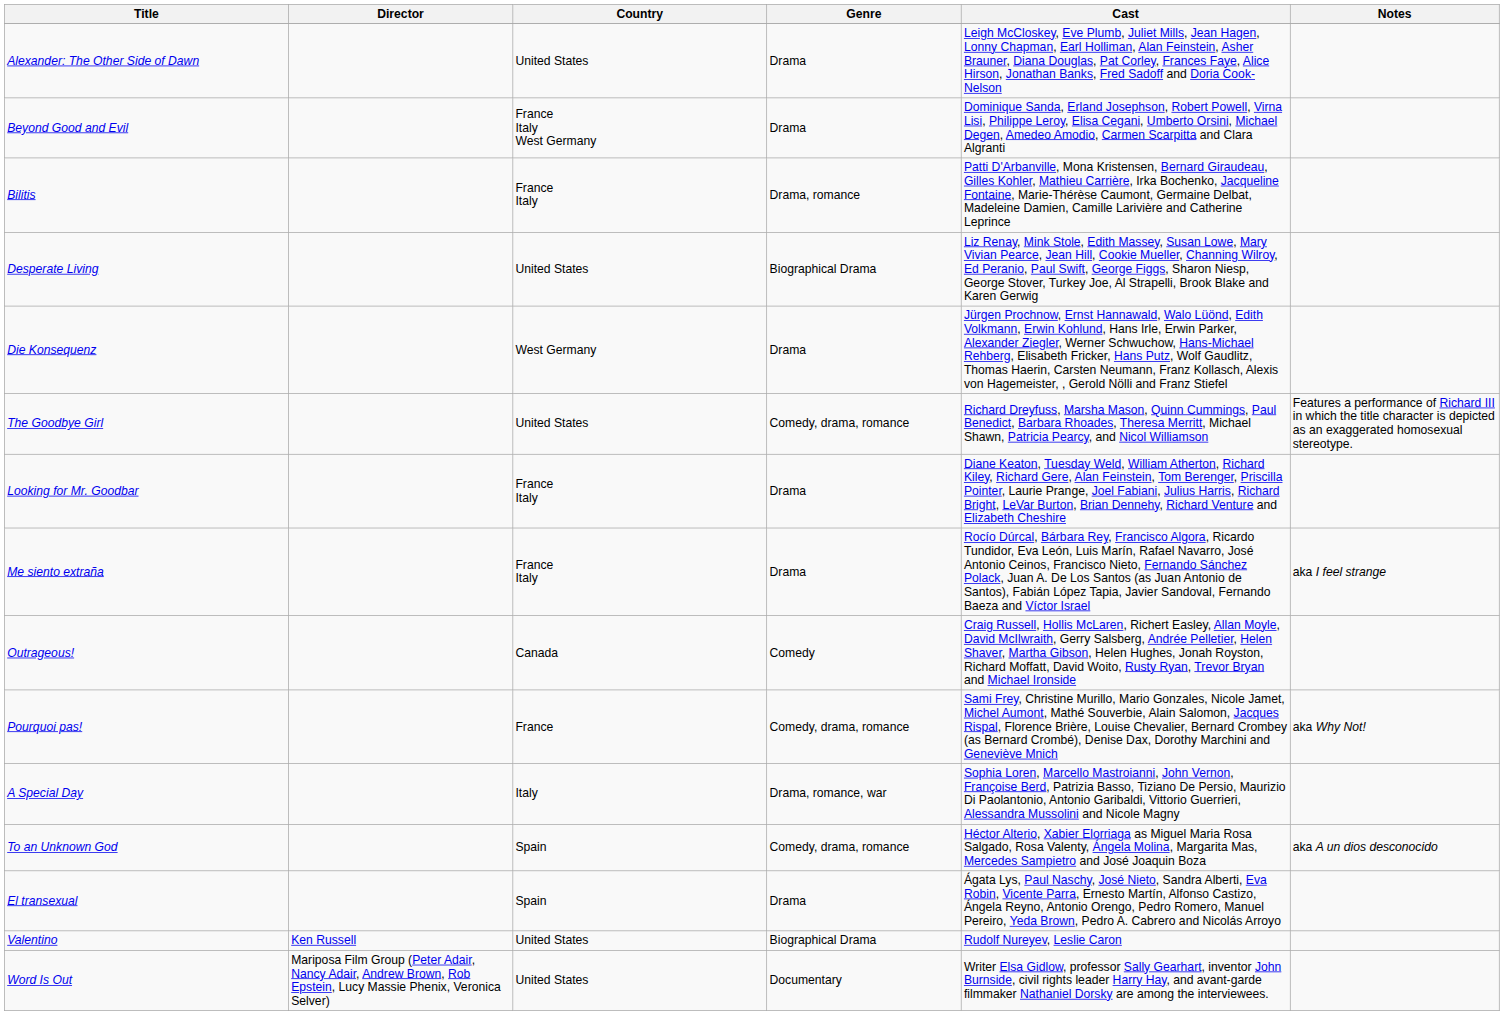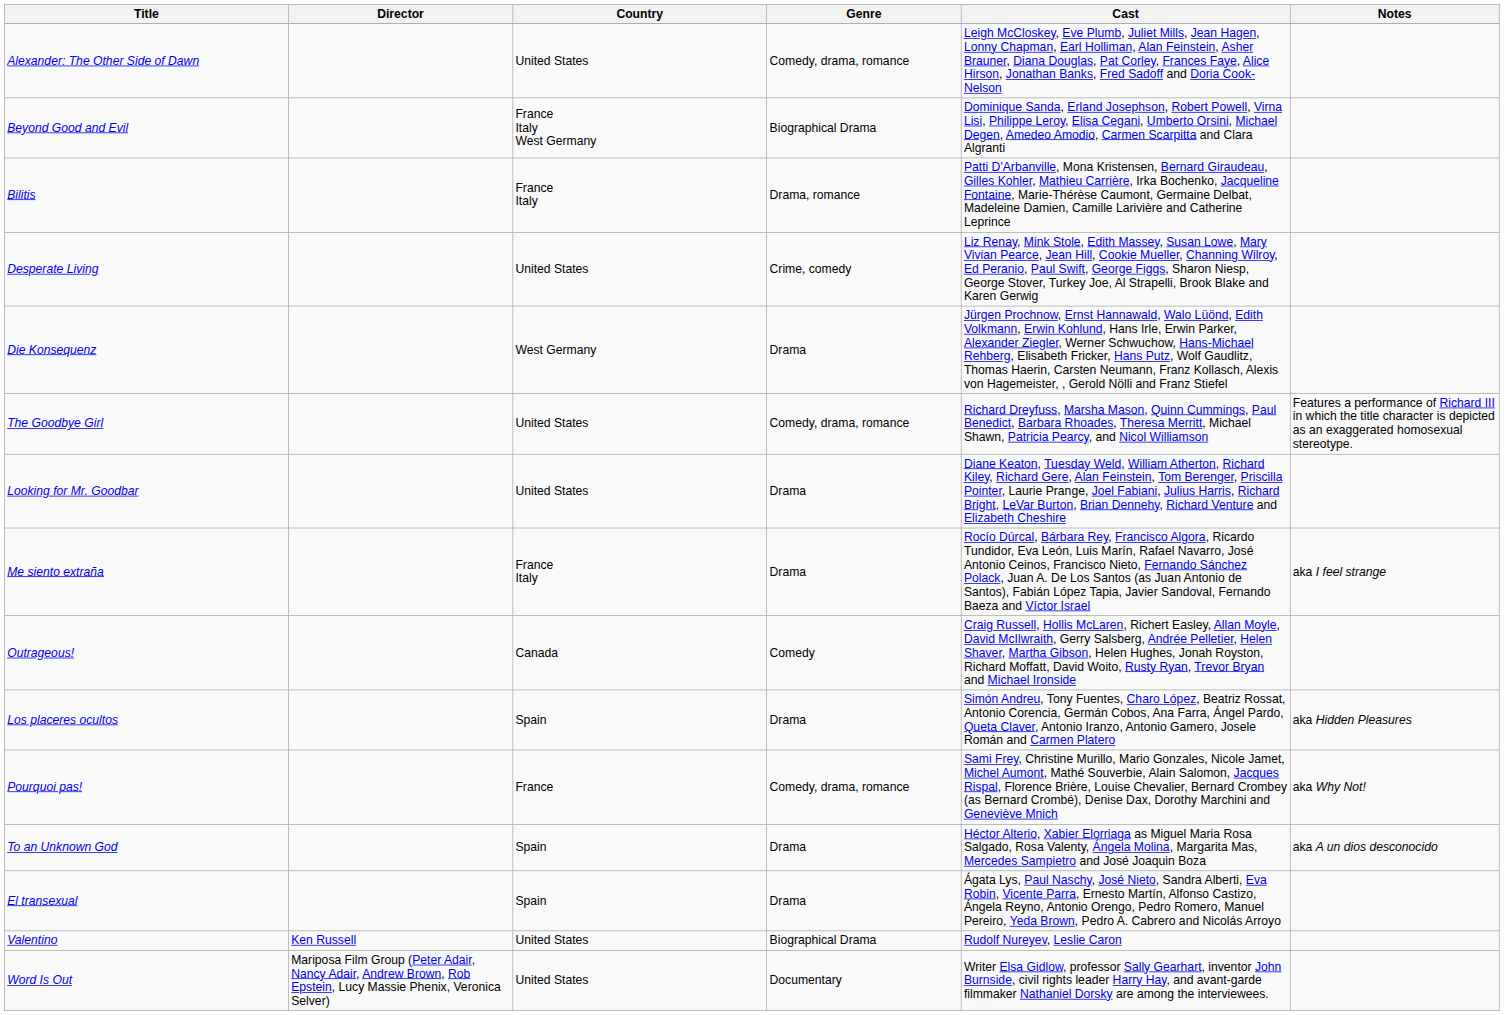 <table class="wikitable sortable">
 <tr>
 <th width="19%">Title</th>
 <th width="15%">Director</th>
 <th width="17%">Country</th>
 <th width="13%">Genre</th>
 <th width="22%">Cast</th>
 <th width="36%">Notes</th>
 </tr>
 <tr valign="top">
 </tr>
 <tr>
 <td><em><a href='#'>Alexander: The Other Side of Dawn</a></em></td>
 <td></td>
 <td>United States</td>
-<td>Drama</td>
+<td>Comedy, drama, romance</td>
 <td><a href='#'>Leigh McCloskey</a>, <a href='#'>Eve Plumb</a>, <a href='#'>Juliet Mills</a>, <a href='#'>Jean Hagen</a>, <a href='#'>Lonny Chapman</a>, <a href='#'>Earl Holliman</a>, <a href='#'>Alan Feinstein</a>, <a href='#'>Asher Brauner</a>, <a href='#'>Diana Douglas</a>, <a href='#'>Pat Corley</a>, <a href='#'>Frances Faye</a>, <a href='#'>Alice Hirson</a>, <a href='#'>Jonathan Banks</a>, <a href='#'>Fred Sadoff</a> and <a href='#'>Doria Cook-Nelson</a></td>
 <td></td>
 </tr>
 <tr>
 <td><em><a href='#'>Beyond Good and Evil</a></em></td>
 <td></td>
 <td>France<br>Italy<br>West Germany</td>
-<td>Drama</td>
+<td>Biographical Drama</td>
 <td><a href='#'>Dominique Sanda</a>, <a href='#'>Erland Josephson</a>, <a href='#'>Robert Powell</a>, <a href='#'>Virna Lisi</a>, <a href='#'>Philippe Leroy</a>, <a href='#'>Elisa Cegani</a>, <a href='#'>Umberto Orsini</a>, <a href='#'>Michael Degen</a>, <a href='#'>Amedeo Amodio</a>, <a href='#'>Carmen Scarpitta</a> and Clara Algranti</td>
 <td></td>
 </tr>
 <tr>
 <td><em><a href='#'>Bilitis</a></em></td>
 <td></td>
 <td>France<br>Italy</td>
 <td>Drama, romance</td>
 <td><a href='#'>Patti D'Arbanville</a>, Mona Kristensen, <a href='#'>Bernard Giraudeau</a>, <a href='#'>Gilles Kohler</a>, <a href='#'>Mathieu Carrière</a>, Irka Bochenko, <a href='#'>Jacqueline Fontaine</a>, Marie-Thérèse Caumont, Germaine Delbat, Madeleine Damien, Camille Larivière and Catherine Leprince</td>
 <td></td>
 </tr>
 <tr>
 <td><em><a href='#'>Desperate Living</a></em></td>
 <td></td>
 <td>United States</td>
-<td>Biographical Drama</td>
+<td>Crime, comedy</td>
 <td><a href='#'>Liz Renay</a>, <a href='#'>Mink Stole</a>, <a href='#'>Edith Massey</a>, <a href='#'>Susan Lowe</a>, <a href='#'>Mary Vivian Pearce</a>, <a href='#'>Jean Hill</a>, <a href='#'>Cookie Mueller</a>, <a href='#'>Channing Wilroy</a>, <a href='#'>Ed Peranio</a>, <a href='#'>Paul Swift</a>, <a href='#'>George Figgs</a>, Sharon Niesp, George Stover, Turkey Joe, Al Strapelli, Brook Blake and Karen Gerwig</td>
 <td></td>
 </tr>
 <tr>
 <td><em><a href='#'>Die Konsequenz</a></em></td>
 <td></td>
 <td>West Germany</td>
 <td>Drama</td>
 <td><a href='#'>Jürgen Prochnow</a>, <a href='#'>Ernst Hannawald</a>, <a href='#'>Walo Lüönd</a>, <a href='#'>Edith Volkmann</a>, <a href='#'>Erwin Kohlund</a>, Hans Irle, Erwin Parker, <a href='#'>Alexander Ziegler</a>, Werner Schwuchow, <a href='#'>Hans-Michael Rehberg</a>, Elisabeth Fricker, <a href='#'>Hans Putz</a>, Wolf Gaudlitz, Thomas Haerin, Carsten Neumann, Franz Kollasch, Alexis von Hagemeister, , Gerold Nölli and Franz Stiefel</td>
 <td></td>
 </tr>
 <tr>
 <td><em><a href='#'>The Goodbye Girl</a></em></td>
 <td></td>
 <td>United States</td>
 <td>Comedy, drama, romance</td>
 <td><a href='#'>Richard Dreyfuss</a>, <a href='#'>Marsha Mason</a>, <a href='#'>Quinn Cummings</a>, <a href='#'>Paul Benedict</a>, <a href='#'>Barbara Rhoades</a>, <a href='#'>Theresa Merritt</a>, Michael Shawn, <a href='#'>Patricia Pearcy</a>, and <a href='#'>Nicol Williamson</a></td>
 <td>Features a performance of <a href='#'>Richard III</a> in which the title character is depicted as an exaggerated homosexual stereotype.</td>
 </tr>
 <tr>
 <td><em><a href='#'>Looking for Mr. Goodbar</a></em></td>
 <td></td>
-<td>France<br>Italy</td>
+<td>United States</td>
 <td>Drama</td>
 <td><a href='#'>Diane Keaton</a>, <a href='#'>Tuesday Weld</a>, <a href='#'>William Atherton</a>, <a href='#'>Richard Kiley</a>, <a href='#'>Richard Gere</a>, <a href='#'>Alan Feinstein</a>, <a href='#'>Tom Berenger</a>, <a href='#'>Priscilla Pointer</a>, Laurie Prange, <a href='#'>Joel Fabiani</a>, <a href='#'>Julius Harris</a>, <a href='#'>Richard Bright</a>, <a href='#'>LeVar Burton</a>, <a href='#'>Brian Dennehy</a>, <a href='#'>Richard Venture</a> and <a href='#'>Elizabeth Cheshire</a></td>
 <td></td>
 </tr>
 <tr>
 <td><em><a href='#'>Me siento extraña</a></em></td>
 <td></td>
 <td>France<br>Italy</td>
 <td>Drama</td>
 <td><a href='#'>Rocío Dúrcal</a>, <a href='#'>Bárbara Rey</a>, <a href='#'>Francisco Algora</a>, Ricardo Tundidor, Eva León, Luis Marín, Rafael Navarro, José Antonio Ceinos, Francisco Nieto, <a href='#'>Fernando Sánchez Polack</a>, Juan A. De Los Santos (as Juan Antonio de Santos), Fabián López Tapia, Javier Sandoval, Fernando Baeza and <a href='#'>Víctor Israel</a></td>
 <td>aka <em>I feel strange</em></td>
 </tr>
 <tr>
 <td><em><a href='#'>Outrageous!</a></em></td>
 <td></td>
 <td>Canada</td>
 <td>Comedy</td>
 <td><a href='#'>Craig Russell</a>, <a href='#'>Hollis McLaren</a>, Richert Easley, <a href='#'>Allan Moyle</a>, <a href='#'>David McIlwraith</a>, Gerry Salsberg, <a href='#'>Andrée Pelletier</a>, <a href='#'>Helen Shaver</a>, <a href='#'>Martha Gibson</a>, Helen Hughes, Jonah Royston, Richard Moffatt, David Woito, <a href='#'>Rusty Ryan</a>, <a href='#'>Trevor Bryan</a> and <a href='#'>Michael Ironside</a></td>
 <td></td>
 </tr>
 <tr>
+<td><em><a href='#'>Los placeres ocultos</a></em></td>
+<td></td>
+<td>Spain</td>
+<td>Drama</td>
+<td><a href='#'>Simón Andreu</a>, Tony Fuentes, <a href='#'>Charo López</a>, Beatriz Rossat, Antonio Corencia, Germán Cobos, Ana Farra, Ángel Pardo, <a href='#'>Queta Claver</a>, Antonio Iranzo, Antonio Gamero, Josele Román and <a href='#'>Carmen Platero</a></td>
+<td>aka <em>Hidden Pleasures</em></td>
+</tr>
+<tr>
 <td><em><a href='#'>Pourquoi pas!</a></em></td>
 <td></td>
 <td>France</td>
 <td>Comedy, drama, romance</td>
 <td><a href='#'>Sami Frey</a>, Christine Murillo, Mario Gonzales, Nicole Jamet, <a href='#'>Michel Aumont</a>, Mathé Souverbie, Alain Salomon, <a href='#'>Jacques Rispal</a>, Florence Brière, Louise Chevalier, Bernard Crombey (as Bernard Crombé), Denise Dax, Dorothy Marchini and <a href='#'>Geneviève Mnich</a></td>
 <td>aka <em>Why Not!</em></td>
 </tr>
 <tr>
-<td><em><a href='#'>A Special Day</a></em></td>
-<td></td>
-<td>Italy</td>
-<td>Drama, romance, war</td>
-<td><a href='#'>Sophia Loren</a>, <a href='#'>Marcello Mastroianni</a>, <a href='#'>John Vernon</a>, <a href='#'>Françoise Berd</a>, Patrizia Basso, Tiziano De Persio, Maurizio Di Paolantonio, Antonio Garibaldi, Vittorio Guerrieri, <a href='#'>Alessandra Mussolini</a> and Nicole Magny</td>
-<td></td>
-</tr>
-<tr>
 <td><em><a href='#'>To an Unknown God</a></em></td>
 <td></td>
 <td>Spain</td>
-<td>Comedy, drama, romance</td>
+<td>Drama</td>
 <td><a href='#'>Héctor Alterio</a>, <a href='#'>Xabier Elorriaga</a> as Miguel Maria Rosa Salgado, Rosa Valenty, <a href='#'>Ángela Molina</a>, Margarita Mas, <a href='#'>Mercedes Sampietro</a> and José Joaquin Boza</td>
 <td>aka <em>A un dios desconocido</em></td>
 </tr>
 <tr>
 <td><em><a href='#'>El transexual</a></em></td>
 <td></td>
 <td>Spain</td>
 <td>Drama</td>
 <td>Ágata Lys, <a href='#'>Paul Naschy</a>, <a href='#'>José Nieto</a>, Sandra Alberti, <a href='#'>Eva Robin</a>, <a href='#'>Vicente Parra</a>, Ernesto Martín, Alfonso Castizo, Ángela Reyno, Antonio Orengo, Pedro Romero, Manuel Pereiro, <a href='#'>Yeda Brown</a>, Pedro A. Cabrero and Nicolás Arroyo</td>
 <td></td>
 </tr>
 <tr>
 <td><em><a href='#'>Valentino</a></em></td>
 <td><a href='#'>Ken Russell</a></td>
 <td>United States</td>
 <td>Biographical Drama</td>
 <td><a href='#'>Rudolf Nureyev</a>, <a href='#'>Leslie Caron</a></td>
 <td></td>
 </tr>
 <tr>
 <td><em><a href='#'>Word Is Out</a></em></td>
 <td>Mariposa Film Group (<a href='#'>Peter Adair</a>, <a href='#'>Nancy Adair</a>, <a href='#'>Andrew Brown</a>, <a href='#'>Rob Epstein</a>, Lucy Massie Phenix, Veronica Selver)</td>
 <td>United States</td>
 <td>Documentary</td>
 <td>Writer <a href='#'>Elsa Gidlow</a>, professor <a href='#'>Sally Gearhart</a>, inventor <a href='#'>John Burnside</a>, civil rights leader <a href='#'>Harry Hay</a>, and avant-garde filmmaker <a href='#'>Nathaniel Dorsky</a> are among the interviewees.</td>
 <td></td>
 </tr>
 </table>
